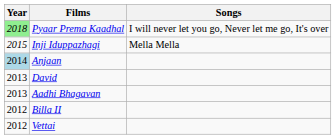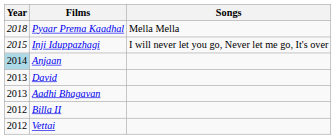 <table class="wikitable sortable">
 <tr>
 <th>Year</th>
 <th>Films</th>
 <th>Songs</th>
 </tr>
 <tr>
-<td style="background: lightgreen;"><em>2018</em></td>
+<td><em>2018</em></td>
 <td><em><a href='#'>Pyaar Prema Kaadhal</a></em></td>
-<td>I will never let you go<em>,</em> Never let me go<em>,</em> It's over</td>
+<td>Mella Mella</td>
 </tr>
 <tr>
 <td><em>2015</em></td>
 <td><em><a href='#'>Inji Iduppazhagi</a></em></td>
-<td>Mella Mella</td>
+<td>I will never let you go<em>,</em> Never let me go<em>,</em> It's over</td>
 </tr>
 <tr>
 <td style="background: lightblue;">2014</td>
 <td><em><a href='#'>Anjaan</a></em></td>
 <td></td>
 </tr>
 <tr>
 <td>2013</td>
 <td><em><a href='#'>David</a></em></td>
 <td></td>
 </tr>
 <tr>
 <td>2013</td>
 <td><em><a href='#'>Aadhi Bhagavan</a></em></td>
 <td></td>
 </tr>
 <tr>
 <td>2012</td>
 <td><em><a href='#'>Billa II</a></em></td>
 <td></td>
 </tr>
 <tr>
 <td>2012</td>
 <td><em><a href='#'>Vettai</a></em></td>
 <td></td>
 </tr>
 </table>
